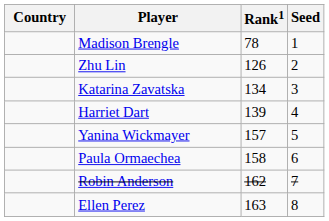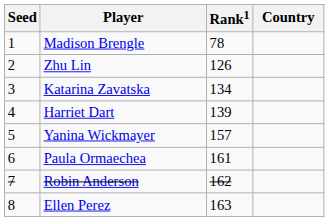 <table class="sortable wikitable">
 <tr>
-<th width="70">Country</th>
+<th>Seed</th>
 <th width="175">Player</th>
 <th>Rank<sup>1</sup></th>
-<th>Seed</th>
+<th width="70">Country</th>
 </tr>
 <tr>
-<td></td>
+<td>1</td>
 <td><a href='#'>Madison Brengle</a></td>
 <td>78</td>
-<td>1</td>
+<td></td>
 </tr>
 <tr>
-<td></td>
+<td>2</td>
 <td><a href='#'>Zhu Lin</a></td>
 <td>126</td>
-<td>2</td>
+<td></td>
 </tr>
 <tr>
-<td></td>
+<td>3</td>
 <td><a href='#'>Katarina Zavatska</a></td>
 <td>134</td>
-<td>3</td>
+<td></td>
 </tr>
 <tr>
-<td></td>
+<td>4</td>
 <td><a href='#'>Harriet Dart</a></td>
 <td>139</td>
-<td>4</td>
+<td></td>
 </tr>
 <tr>
-<td></td>
+<td>5</td>
 <td><a href='#'>Yanina Wickmayer</a></td>
 <td>157</td>
-<td>5</td>
+<td></td>
 </tr>
 <tr>
+<td>6</td>
+<td><a href='#'>Paula Ormaechea</a></td>
+<td>161</td>
 <td></td>
-<td><a href='#'>Paula Ormaechea</a></td>
-<td>158</td>
-<td>6</td>
 </tr>
 <tr>
-<td><s></s></td>
+<td><s>7</s></td>
 <td><s><a href='#'>Robin Anderson</a></s></td>
 <td><s>162</s></td>
-<td><s>7</s></td>
+<td><s></s></td>
 </tr>
 <tr>
-<td></td>
+<td>8</td>
 <td><a href='#'>Ellen Perez</a></td>
 <td>163</td>
-<td>8</td>
+<td></td>
 </tr>
 </table>
